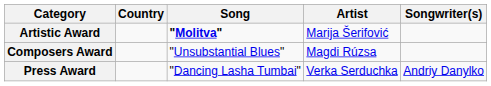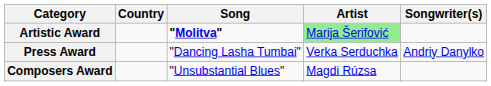 <table class="wikitable plainrowheaders">
 <tr>
 <th scope="col">Category</th>
 <th scope="col">Country</th>
 <th scope="col">Song</th>
 <th scope="col">Artist</th>
 <th scope="col">Songwriter(s)</th>
 </tr>
 <tr>
 <th scope="row">Artistic Award</th>
 <td></td>
 <td><strong>"<a href='#'>Molitva</a>"</strong></td>
-<td><a href='#'>Marija Šerifović</a></td>
-<td></td>
-</tr>
-<tr>
-<th scope="row">Composers Award</th>
-<td></td>
-<td>"<a href='#'>Unsubstantial Blues</a>"</td>
-<td><a href='#'>Magdi Rúzsa</a></td>
+<td style="background: lightgreen;"><a href='#'>Marija Šerifović</a></td>
 <td></td>
 </tr>
 <tr>
 <th scope="row">Press Award</th>
 <td></td>
 <td>"<a href='#'>Dancing Lasha Tumbai</a>"</td>
 <td><a href='#'>Verka Serduchka</a></td>
 <td><a href='#'>Andriy Danylko</a></td>
 </tr>
+<tr>
+<th scope="row">Composers Award</th>
+<td></td>
+<td>"<a href='#'>Unsubstantial Blues</a>"</td>
+<td><a href='#'>Magdi Rúzsa</a></td>
+<td></td>
+</tr>
 </table>
